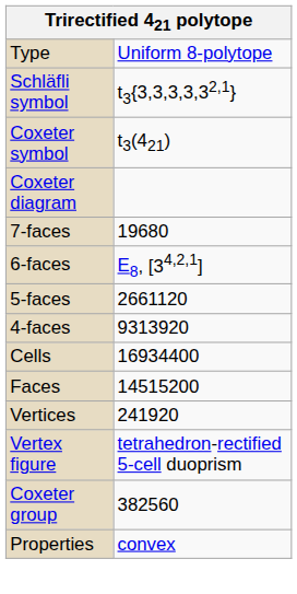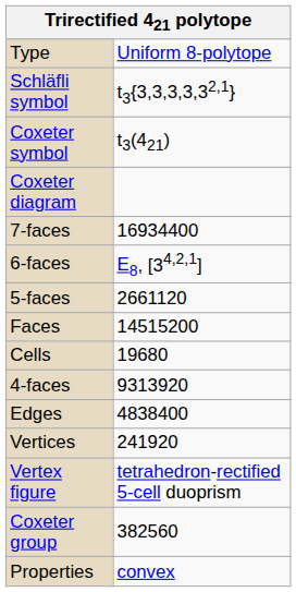 <table class="wikitable" align="right" style="margin-left:10px" width="250">
 <tr>
 <th bgcolor=#e7dcc3 colspan=2>Trirectified 4<sub>21</sub> polytope</th>
 </tr>
 <tr>
 <td bgcolor=#e7dcc3>Type</td>
 <td><a href='#'>Uniform 8-polytope</a></td>
 </tr>
 <tr>
 <td bgcolor=#e7dcc3><a href='#'>Schläfli symbol</a></td>
 <td>t<sub>3</sub>{3,3,3,3,3<sup>2,1</sup>}</td>
 </tr>
 <tr>
 <td bgcolor=#e7dcc3><a href='#'>Coxeter symbol</a></td>
 <td>t<sub>3</sub>(4<sub>21</sub>)</td>
 </tr>
 <tr>
 <td bgcolor=#e7dcc3><a href='#'>Coxeter diagram</a></td>
 <td></td>
 </tr>
 <tr>
 <td bgcolor=#e7dcc3>7-faces</td>
-<td>19680</td>
+<td>16934400</td>
 </tr>
 <tr>
 <td bgcolor=#e7dcc3>6-faces</td>
 <td><a href='#'>E<sub>8</sub></a>, [3<sup>4,2,1</sup>]</td>
 </tr>
 <tr>
 <td bgcolor=#e7dcc3>5-faces</td>
 <td>2661120</td>
 </tr>
 <tr>
+<td bgcolor=#e7dcc3>Faces</td>
+<td>14515200</td>
+</tr>
+<tr>
+<td bgcolor=#e7dcc3>Cells</td>
+<td>19680</td>
+</tr>
+<tr>
 <td bgcolor=#e7dcc3>4-faces</td>
 <td>9313920</td>
 </tr>
 <tr>
-<td bgcolor=#e7dcc3>Cells</td>
-<td>16934400</td>
-</tr>
-<tr>
-<td bgcolor=#e7dcc3>Faces</td>
-<td>14515200</td>
+<td bgcolor=#e7dcc3>Edges</td>
+<td>4838400</td>
 </tr>
 <tr>
 <td bgcolor=#e7dcc3>Vertices</td>
 <td>241920</td>
 </tr>
 <tr>
 <td bgcolor=#e7dcc3><a href='#'>Vertex figure</a></td>
 <td><a href='#'>tetrahedron</a>-<a href='#'>rectified 5-cell</a> duoprism</td>
 </tr>
 <tr>
 <td bgcolor=#e7dcc3><a href='#'>Coxeter group</a></td>
 <td>382560</td>
 </tr>
 <tr>
 <td bgcolor=#e7dcc3>Properties</td>
 <td><a href='#'>convex</a></td>
 </tr>
 </table>
